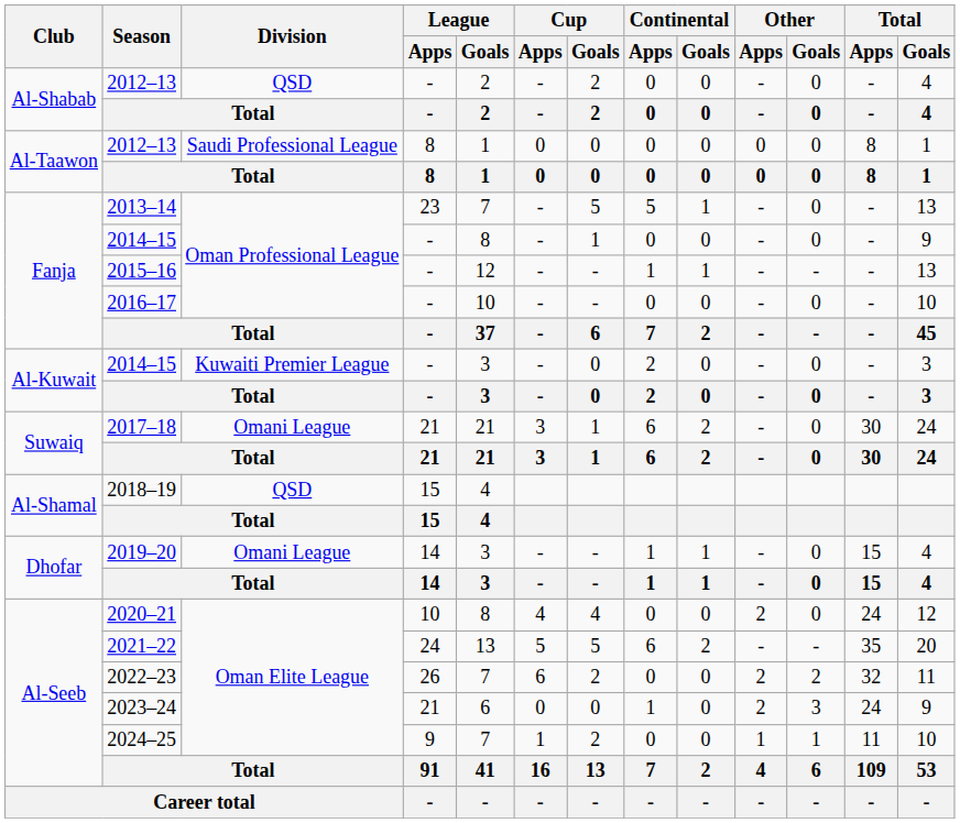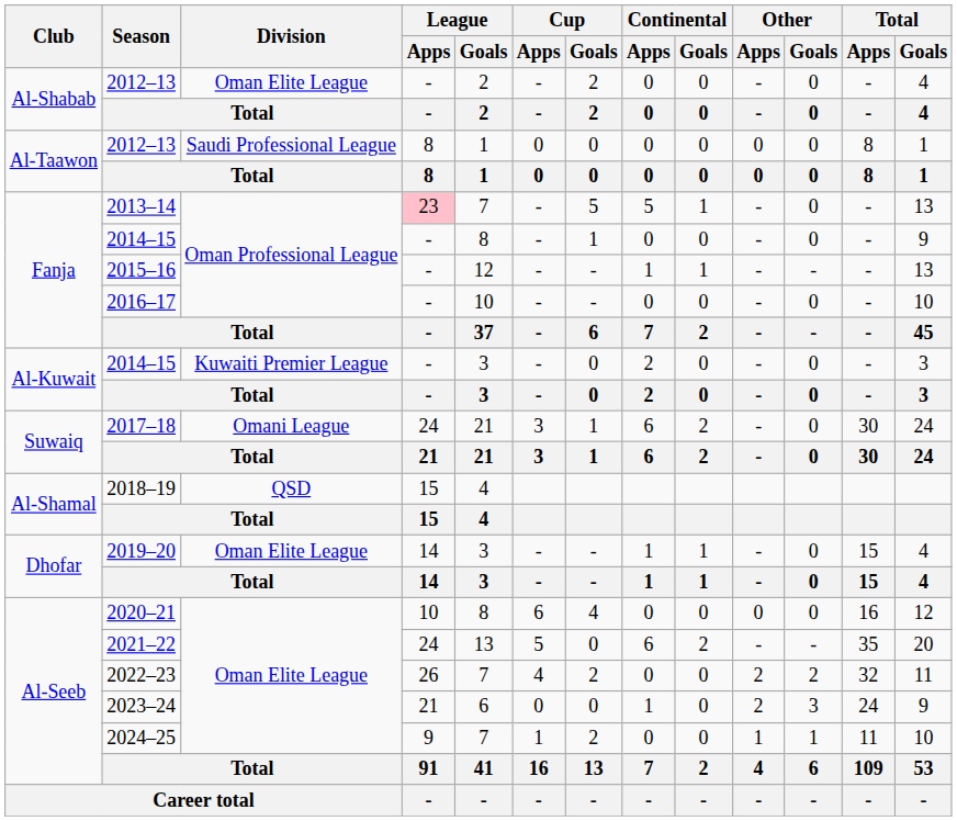 <table class="wikitable" style="text-align: center;">
 <tr>
 <th rowspan="2">Club</th>
 <th rowspan="2">Season</th>
 <th rowspan="2">Division</th>
 <th colspan="2">League</th>
 <th colspan="2">Cup</th>
 <th colspan="2">Continental</th>
 <th colspan="2">Other</th>
 <th colspan="2">Total</th>
 </tr>
 <tr>
 <th>Apps</th>
 <th>Goals</th>
 <th>Apps</th>
 <th>Goals</th>
 <th>Apps</th>
 <th>Goals</th>
 <th>Apps</th>
 <th>Goals</th>
 <th>Apps</th>
 <th>Goals</th>
 </tr>
 <tr>
 <td rowspan="2"><a href='#'>Al-Shabab</a></td>
 <td><a href='#'>2012–13</a></td>
-<td rowspan="1" valign="center"><a href='#'>QSD</a></td>
+<td rowspan="1"><a href='#'>Oman Elite League</a></td>
 <td>-</td>
 <td>2</td>
 <td>-</td>
 <td>2</td>
 <td>0</td>
 <td>0</td>
 <td>-</td>
 <td>0</td>
 <td>-</td>
 <td>4</td>
 </tr>
 <tr>
 <th colspan="2">Total</th>
 <th>-</th>
 <th>2</th>
 <th>-</th>
 <th>2</th>
 <th>0</th>
 <th>0</th>
 <th>-</th>
 <th>0</th>
 <th>-</th>
 <th>4</th>
 </tr>
 <tr>
 <td rowspan="2"><a href='#'>Al-Taawon</a></td>
 <td><a href='#'>2012–13</a></td>
 <td rowspan="1"><a href='#'>Saudi Professional League</a></td>
 <td>8</td>
 <td>1</td>
 <td>0</td>
 <td>0</td>
 <td>0</td>
 <td>0</td>
 <td>0</td>
 <td>0</td>
 <td>8</td>
 <td>1</td>
 </tr>
 <tr>
 <th colspan="2">Total</th>
 <th>8</th>
 <th>1</th>
 <th>0</th>
 <th>0</th>
 <th>0</th>
 <th>0</th>
 <th>0</th>
 <th>0</th>
 <th>8</th>
 <th>1</th>
 </tr>
 <tr>
 <td rowspan="5"><a href='#'>Fanja</a></td>
 <td><a href='#'>2013–14</a></td>
 <td rowspan="4"><a href='#'>Oman Professional League</a></td>
-<td>23</td>
+<td style="background: pink;">23</td>
 <td>7</td>
 <td>-</td>
 <td>5</td>
 <td>5</td>
 <td>1</td>
 <td>-</td>
 <td>0</td>
 <td>-</td>
 <td>13</td>
 </tr>
 <tr>
 <td><a href='#'>2014–15</a></td>
 <td>-</td>
 <td>8</td>
 <td>-</td>
 <td>1</td>
 <td>0</td>
 <td>0</td>
 <td>-</td>
 <td>0</td>
 <td>-</td>
 <td>9</td>
 </tr>
 <tr>
 <td><a href='#'>2015–16</a></td>
 <td>-</td>
 <td>12</td>
 <td>-</td>
 <td>-</td>
 <td>1</td>
 <td>1</td>
 <td>-</td>
 <td>-</td>
 <td>-</td>
 <td>13</td>
 </tr>
 <tr>
 <td><a href='#'>2016–17</a></td>
 <td>-</td>
 <td>10</td>
 <td>-</td>
 <td>-</td>
 <td>0</td>
 <td>0</td>
 <td>-</td>
 <td>0</td>
 <td>-</td>
 <td>10</td>
 </tr>
 <tr>
 <th colspan="2">Total</th>
 <th>-</th>
 <th>37</th>
 <th>-</th>
 <th>6</th>
 <th>7</th>
 <th>2</th>
 <th>-</th>
 <th>-</th>
 <th>-</th>
 <th>45</th>
 </tr>
 <tr>
 <td rowspan="2"><a href='#'>Al-Kuwait</a></td>
 <td><a href='#'>2014–15</a></td>
 <td rowspan="1"><a href='#'>Kuwaiti Premier League</a></td>
 <td>-</td>
 <td>3</td>
 <td>-</td>
 <td>0</td>
 <td>2</td>
 <td>0</td>
 <td>-</td>
 <td>0</td>
 <td>-</td>
 <td>3</td>
 </tr>
 <tr>
 <th colspan="2">Total</th>
 <th>-</th>
 <th>3</th>
 <th>-</th>
 <th>0</th>
 <th>2</th>
 <th>0</th>
 <th>-</th>
 <th>0</th>
 <th>-</th>
 <th>3</th>
 </tr>
 <tr>
 <td rowspan="2"><a href='#'>Suwaiq</a></td>
 <td><a href='#'>2017–18</a></td>
 <td rowspan="1"><a href='#'>Omani League</a></td>
-<td>21</td>
+<td>24</td>
 <td>21</td>
 <td>3</td>
 <td>1</td>
 <td>6</td>
 <td>2</td>
 <td>-</td>
 <td>0</td>
 <td>30</td>
 <td>24</td>
 </tr>
 <tr>
 <th colspan="2">Total</th>
 <th>21</th>
 <th>21</th>
 <th>3</th>
 <th>1</th>
 <th>6</th>
 <th>2</th>
 <th>-</th>
 <th>0</th>
 <th>30</th>
 <th>24</th>
 </tr>
 <tr>
 <td rowspan="2"><a href='#'>Al-Shamal</a></td>
 <td 2018–19 Qatari Second Division>2018–19</td>
 <td rowspan="1" valign="center"><a href='#'>QSD</a></td>
 <td>15</td>
 <td>4</td>
 <td></td>
 <td></td>
 <td></td>
 <td></td>
 <td></td>
 <td></td>
 <td></td>
 <td></td>
 </tr>
 <tr>
 <th colspan="2">Total</th>
 <th>15</th>
 <th>4</th>
 <th></th>
 <th></th>
 <th></th>
 <th></th>
 <th></th>
 <th></th>
 <th></th>
 <th></th>
 </tr>
 <tr>
 <td rowspan="2"><a href='#'>Dhofar</a></td>
 <td><a href='#'>2019–20</a></td>
-<td rowspan="1"><a href='#'>Omani League</a></td>
+<td rowspan="1"><a href='#'>Oman Elite League</a></td>
 <td>14</td>
 <td>3</td>
 <td>-</td>
 <td>-</td>
 <td>1</td>
 <td>1</td>
 <td>-</td>
 <td>0</td>
 <td>15</td>
 <td>4</td>
 </tr>
 <tr>
 <th colspan="2">Total</th>
 <th>14</th>
 <th>3</th>
 <th>-</th>
 <th>-</th>
 <th>1</th>
 <th>1</th>
 <th>-</th>
 <th>0</th>
 <th>15</th>
 <th>4</th>
 </tr>
 <tr>
 <td rowspan="6"><a href='#'>Al-Seeb</a></td>
 <td><a href='#'>2020–21</a></td>
 <td rowspan="5"><a href='#'>Oman Elite League</a></td>
 <td>10</td>
 <td>8</td>
-<td>4</td>
+<td>6</td>
 <td>4</td>
 <td>0</td>
 <td>0</td>
-<td>2</td>
 <td>0</td>
-<td>24</td>
+<td>0</td>
+<td>16</td>
 <td>12</td>
 </tr>
 <tr>
 <td><a href='#'>2021–22</a></td>
 <td>24</td>
 <td>13</td>
 <td>5</td>
-<td>5</td>
+<td>0</td>
 <td>6</td>
 <td>2</td>
 <td>-</td>
 <td>-</td>
 <td>35</td>
 <td>20</td>
 </tr>
 <tr>
 <td 2022–23 Oman Professional League>2022–23</td>
 <td>26</td>
 <td>7</td>
-<td>6</td>
+<td>4</td>
 <td>2</td>
 <td>0</td>
 <td>0</td>
 <td>2</td>
 <td>2</td>
 <td>32</td>
 <td>11</td>
 </tr>
 <tr>
 <td 2023–24 Oman Professional League>2023–24</td>
 <td>21</td>
 <td>6</td>
 <td>0</td>
 <td>0</td>
 <td>1</td>
 <td>0</td>
 <td>2</td>
 <td>3</td>
 <td>24</td>
 <td>9</td>
 </tr>
 <tr>
 <td 2024–25 Oman Professional League>2024–25</td>
 <td>9</td>
 <td>7</td>
 <td>1</td>
 <td>2</td>
 <td>0</td>
 <td>0</td>
 <td>1</td>
 <td>1</td>
 <td>11</td>
 <td>10</td>
 </tr>
 <tr>
 <th colspan="2">Total</th>
 <th>91</th>
 <th>41</th>
 <th>16</th>
 <th>13</th>
 <th>7</th>
 <th>2</th>
 <th>4</th>
 <th>6</th>
 <th>109</th>
 <th>53</th>
 </tr>
 <tr>
 <th colspan="3">Career total</th>
 <th>-</th>
 <th>-</th>
 <th>-</th>
 <th>-</th>
 <th>-</th>
 <th>-</th>
 <th>-</th>
 <th>-</th>
 <th>-</th>
 <th>-</th>
 </tr>
 </table>
